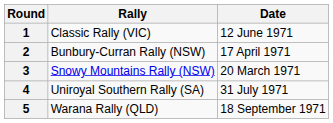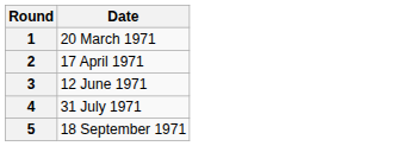 <table class="wikitable" border="1">
 <tr>
 <th>Round</th>
-<th>Rally</th>
 <th>Date</th>
 </tr>
 <tr>
 <th>1</th>
-<td>Classic Rally (VIC)</td>
-<td>12 June 1971</td>
+<td>20 March 1971</td>
 </tr>
 <tr>
 <th>2</th>
-<td>Bunbury-Curran Rally (NSW)</td>
 <td>17 April 1971</td>
 </tr>
 <tr>
 <th>3</th>
-<td><a href='#'>Snowy Mountains Rally (NSW)</a></td>
-<td>20 March 1971</td>
+<td>12 June 1971</td>
 </tr>
 <tr>
 <th>4</th>
-<td>Uniroyal Southern Rally (SA)</td>
 <td>31 July 1971</td>
 </tr>
 <tr>
 <th>5</th>
-<td>Warana Rally (QLD)</td>
 <td>18 September 1971</td>
 </tr>
 </table>
